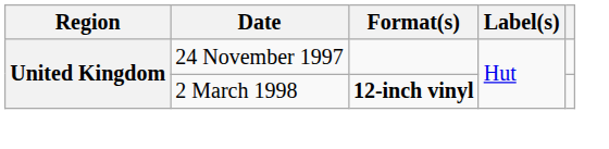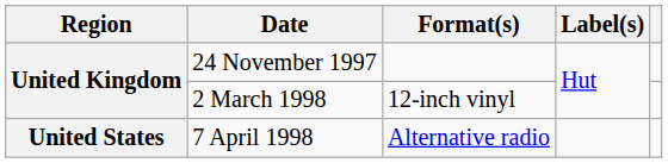 <table class="wikitable plainrowheaders">
 <tr>
 <th scope="col">Region</th>
 <th scope="col">Date</th>
 <th scope="col">Format(s)</th>
 <th scope="col">Label(s)</th>
 <th scope="col"></th>
 </tr>
 <tr>
 <th scope="row" rowspan="2">United Kingdom</th>
 <td>24 November 1997</td>
 <td></td>
 <td rowspan="2"><a href='#'>Hut</a></td>
 <td align="center"></td>
 </tr>
 <tr>
 <td>2 March 1998</td>
-<td><strong>12-inch vinyl</strong></td>
+<td>12-inch vinyl</td>
+<td align="center"></td>
+</tr>
+<tr>
+<th scope="row">United States</th>
+<td>7 April 1998</td>
+<td><a href='#'>Alternative radio</a></td>
+<td></td>
 <td align="center"></td>
 </tr>
 </table>
